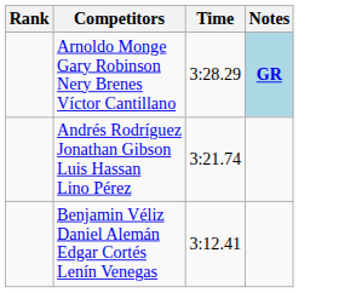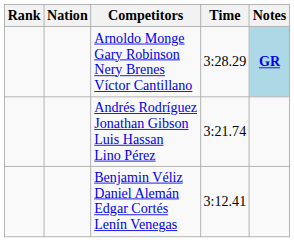 <table class="wikitable sortable" style="text-align:center">
 <tr>
 <th>Rank</th>
+<th>Nation</th>
 <th>Competitors</th>
 <th>Time</th>
 <th>Notes</th>
 </tr>
 <tr>
 <td></td>
+<td align=left></td>
 <td align=left><a href='#'>Arnoldo Monge</a><br><a href='#'>Gary Robinson</a><br><a href='#'>Nery Brenes</a><br><a href='#'>Víctor Cantillano</a></td>
 <td>3:28.29</td>
 <td style="background: lightblue;"><strong><a href='#'>GR</a></strong></td>
 </tr>
 <tr>
 <td></td>
+<td align=left></td>
 <td align=left><a href='#'>Andrés Rodríguez</a><br><a href='#'>Jonathan Gibson</a><br><a href='#'>Luis Hassan</a><br><a href='#'>Lino Pérez</a></td>
 <td>3:21.74</td>
 <td></td>
 </tr>
 <tr>
 <td></td>
+<td align=left></td>
 <td align=left><a href='#'>Benjamin Véliz</a><br><a href='#'>Daniel Alemán</a><br><a href='#'>Edgar Cortés</a><br><a href='#'>Lenín Venegas</a></td>
 <td>3:12.41</td>
 <td></td>
 </tr>
 </table>
